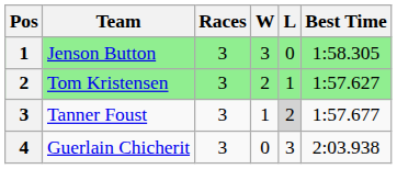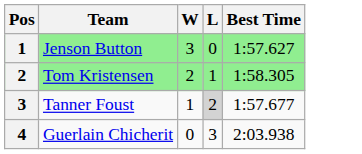 <table class="wikitable" style="text-align:center; font-size:90%">
 <tr>
 <th>Pos</th>
 <th>Team</th>
-<th>Races</th>
 <th>W</th>
 <th>L</th>
 <th>Best Time</th>
 </tr>
 <tr style="background:lightgreen;">
 <th>1</th>
 <td align=left> <a href='#'>Jenson Button</a></td>
 <td>3</td>
-<td>3</td>
 <td>0</td>
-<td>1:58.305</td>
+<td>1:57.627</td>
 </tr>
 <tr style="background:lightgreen;">
 <th>2</th>
 <td align=left> <a href='#'>Tom Kristensen</a></td>
-<td>3</td>
 <td>2</td>
 <td>1</td>
-<td>1:57.627</td>
+<td>1:58.305</td>
 </tr>
 <tr>
 <th>3</th>
 <td align=left> <a href='#'>Tanner Foust</a></td>
-<td>3</td>
 <td>1</td>
 <td style="background: lightgrey;">2</td>
 <td>1:57.677</td>
 </tr>
 <tr>
 <th>4</th>
 <td align=left> <a href='#'>Guerlain Chicherit</a></td>
-<td>3</td>
 <td>0</td>
 <td>3</td>
 <td>2:03.938</td>
 </tr>
 </table>
